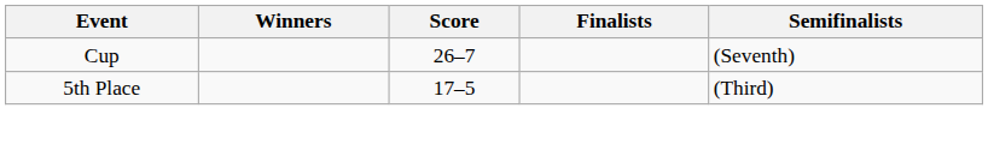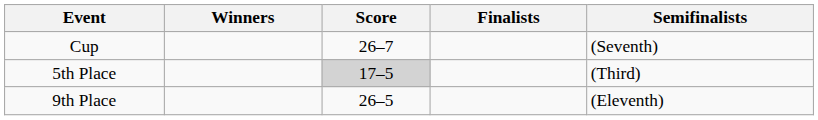 <table class="wikitable" width=750 style="text-align: center">
 <tr>
 <th>Event</th>
 <th>Winners</th>
 <th>Score</th>
 <th>Finalists</th>
 <th>Semifinalists</th>
 </tr>
 <tr>
 <td>Cup</td>
 <td align=left></td>
 <td>26–7</td>
 <td align=left></td>
 <td align=left> (Seventh)<br></td>
 </tr>
 <tr>
 <td>5th Place</td>
 <td align=left></td>
-<td>17–5</td>
+<td style="background: lightgrey;">17–5</td>
 <td align=left></td>
 <td align=left> (Third)<br></td>
 </tr>
+<tr>
+<td>9th Place</td>
+<td align=left></td>
+<td>26–5</td>
+<td align=left></td>
+<td align=left> (Eleventh)<br></td>
+</tr>
 </table>
